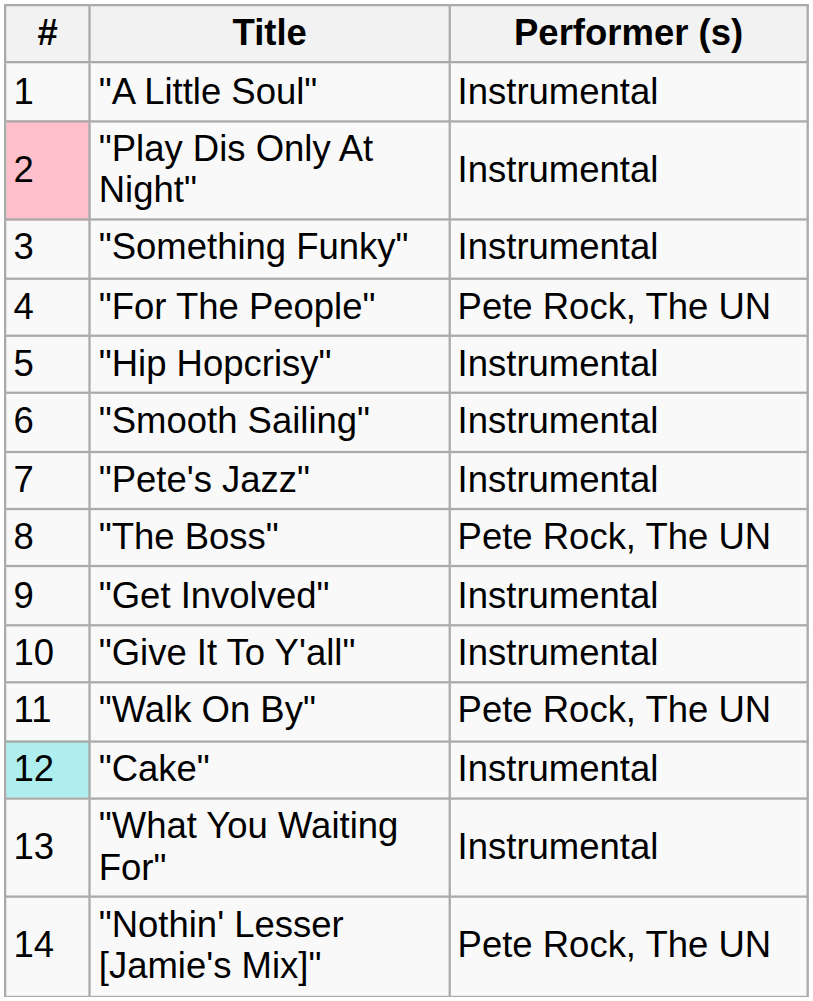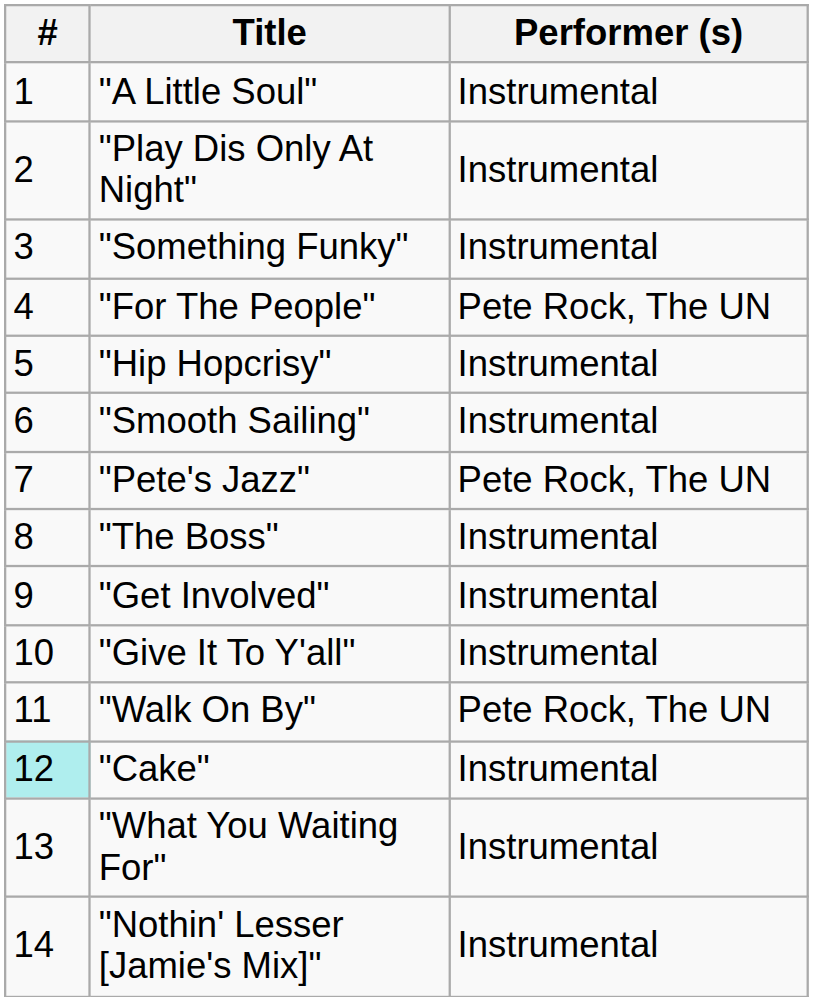 <table class="wikitable">
 <tr>
 <th align="center" width="30">#</th>
 <th align="center" width="150">Title</th>
 <th align="center" width="150">Performer (s)</th>
 </tr>
 <tr>
 <td>1</td>
 <td>"A Little Soul"</td>
 <td>Instrumental</td>
 </tr>
 <tr>
-<td style="background: pink;">2</td>
+<td>2</td>
 <td>"Play Dis Only At Night"</td>
 <td>Instrumental</td>
 </tr>
 <tr>
 <td>3</td>
 <td>"Something Funky"</td>
 <td>Instrumental</td>
 </tr>
 <tr>
 <td>4</td>
 <td>"For The People"</td>
 <td>Pete Rock, The UN</td>
 </tr>
 <tr>
 <td>5</td>
 <td>"Hip Hopcrisy"</td>
 <td>Instrumental</td>
 </tr>
 <tr>
 <td>6</td>
 <td>"Smooth Sailing"</td>
 <td>Instrumental</td>
 </tr>
 <tr>
 <td>7</td>
 <td>"Pete's Jazz"</td>
-<td>Instrumental</td>
+<td>Pete Rock, The UN</td>
 </tr>
 <tr>
 <td>8</td>
 <td>"The Boss"</td>
-<td>Pete Rock, The UN</td>
+<td>Instrumental</td>
 </tr>
 <tr>
 <td>9</td>
 <td>"Get Involved"</td>
 <td>Instrumental</td>
 </tr>
 <tr>
 <td>10</td>
 <td>"Give It To Y'all"</td>
 <td>Instrumental</td>
 </tr>
 <tr>
 <td>11</td>
 <td>"Walk On By"</td>
 <td>Pete Rock, The UN</td>
 </tr>
 <tr>
 <td style="background: paleturquoise;">12</td>
 <td>"Cake"</td>
 <td>Instrumental</td>
 </tr>
 <tr>
 <td>13</td>
 <td>"What You Waiting For"</td>
 <td>Instrumental</td>
 </tr>
 <tr>
 <td>14</td>
 <td>"Nothin' Lesser [Jamie's Mix]"</td>
-<td>Pete Rock, The UN</td>
+<td>Instrumental</td>
 </tr>
 </table>
